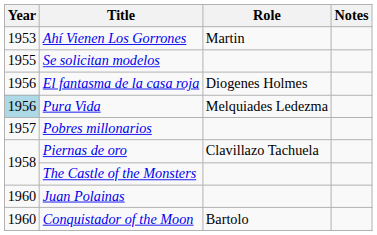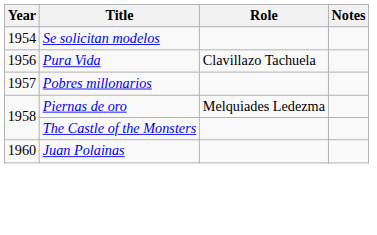 <table class="wikitable sortable">
 <tr>
 <th>Year</th>
 <th>Title</th>
 <th>Role</th>
 <th class="unsortable">Notes</th>
 </tr>
 <tr>
-<td>1953</td>
-<td><em><a href='#'>Ahí Vienen Los Gorrones</a></em></td>
-<td>Martin</td>
-<td></td>
-</tr>
-<tr>
-<td>1955</td>
+<td>1954</td>
 <td><em><a href='#'>Se solicitan modelos</a></em></td>
 <td></td>
 <td></td>
 </tr>
 <tr>
 <td>1956</td>
-<td><em><a href='#'>El fantasma de la casa roja</a></em></td>
-<td>Diogenes Holmes</td>
-<td></td>
-</tr>
-<tr>
-<td style="background: lightblue;">1956</td>
 <td><em><a href='#'>Pura Vida</a></em></td>
-<td>Melquiades Ledezma</td>
+<td>Clavillazo Tachuela</td>
 <td></td>
 </tr>
 <tr>
 <td>1957</td>
 <td><em><a href='#'>Pobres millonarios</a></em></td>
 <td></td>
 <td></td>
 </tr>
 <tr>
 <td rowspan=2>1958</td>
 <td><em><a href='#'>Piernas de oro</a></em></td>
-<td>Clavillazo Tachuela</td>
+<td>Melquiades Ledezma</td>
 <td></td>
 </tr>
 <tr>
 <td><em><a href='#'>The Castle of the Monsters</a></em></td>
 <td></td>
 <td></td>
 </tr>
 <tr>
 <td>1960</td>
 <td><em><a href='#'>Juan Polainas</a></em></td>
 <td></td>
 <td></td>
 </tr>
-<tr>
-<td>1960</td>
-<td><em><a href='#'>Conquistador of the Moon</a></em></td>
-<td>Bartolo</td>
-<td></td>
-</tr>
 </table>
